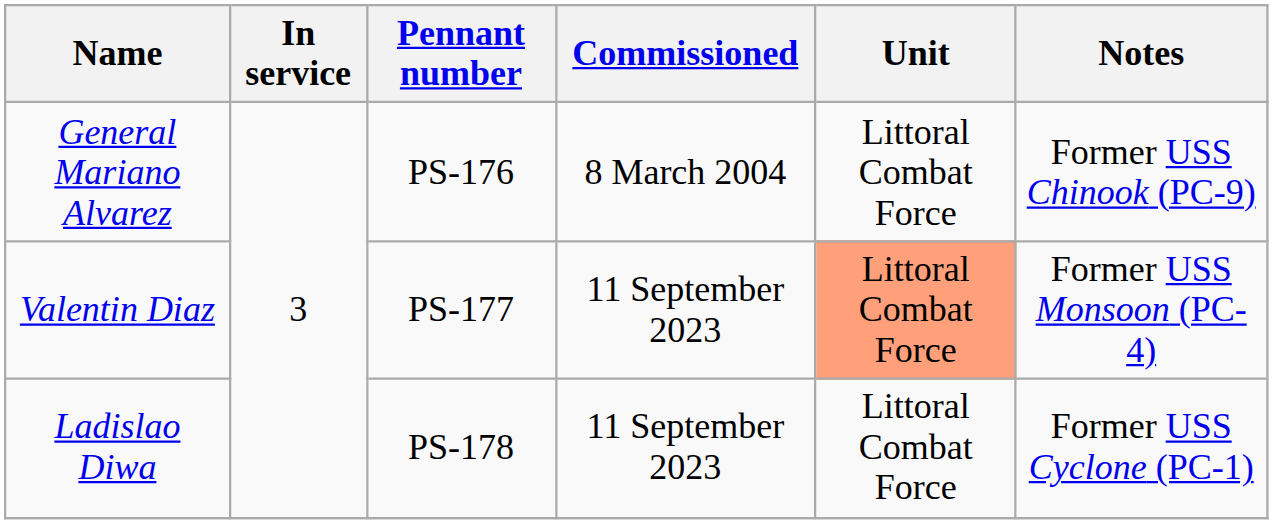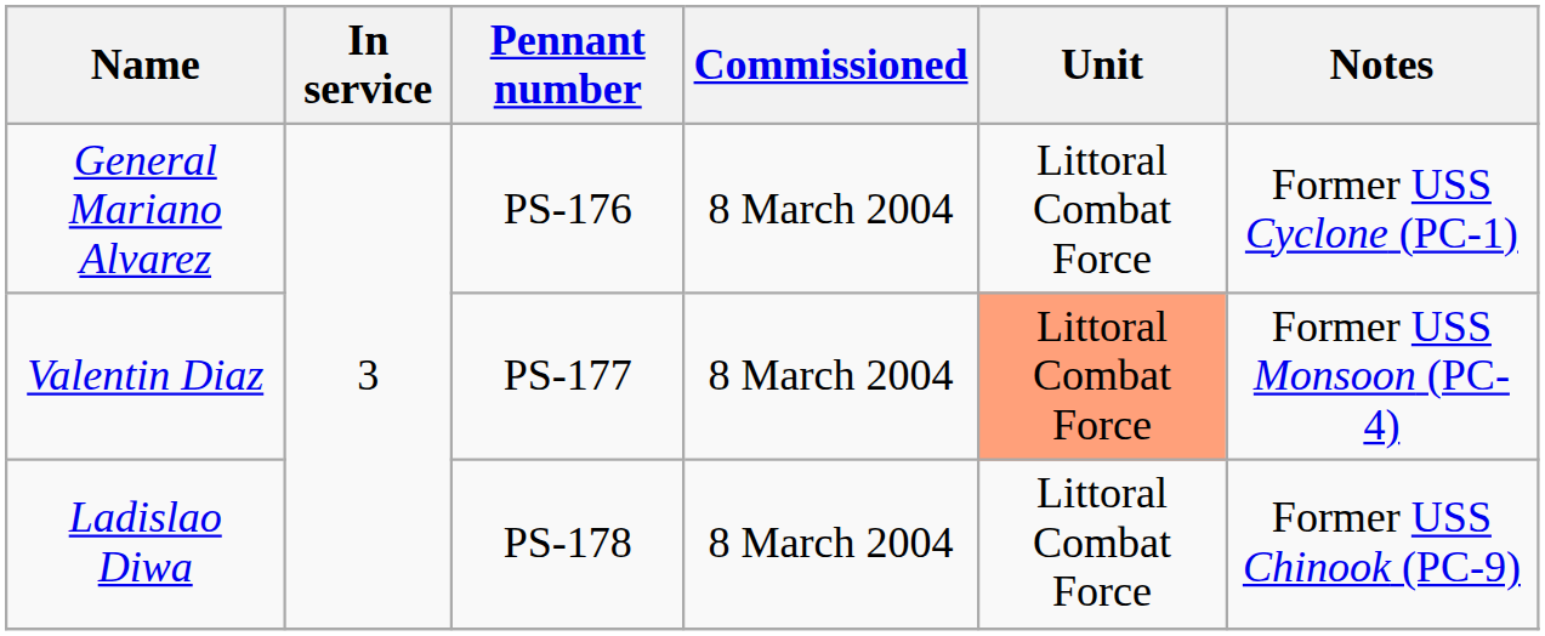 <table class="wikitable" width="90%" style="text-align: center">
 <tr bgcolor="lavender">
 <th>Name</th>
 <th><strong>In service</strong></th>
 <th><a href='#'>Pennant number</a></th>
 <th><a href='#'>Commissioned</a></th>
 <th>Unit</th>
 <th>Notes</th>
 </tr>
 <tr>
 <td valign="top"><a href='#'><em>General Mariano Alvarez</em></a></td>
 <td rowspan="3">3</td>
 <td>PS-176</td>
 <td>8 March 2004</td>
 <td>Littoral Combat Force</td>
-<td>Former <a href='#'>USS <em>Chinook</em> (PC-9)</a></td>
+<td>Former <a href='#'>USS <em>Cyclone</em> (PC-1)</a></td>
 </tr>
 <tr>
 <td><a href='#'><em>Valentin Diaz</em></a></td>
 <td>PS-177</td>
-<td>11 September 2023</td>
+<td>8 March 2004</td>
 <td style="background: lightsalmon;">Littoral Combat Force</td>
 <td>Former <a href='#'>USS <em>Monsoon</em> (PC-4)</a></td>
 </tr>
 <tr>
 <td><a href='#'><em>Ladislao Diwa</em></a></td>
 <td>PS-178</td>
-<td>11 September 2023</td>
+<td>8 March 2004</td>
 <td>Littoral Combat Force</td>
-<td>Former <a href='#'>USS <em>Cyclone</em> (PC-1)</a></td>
+<td>Former <a href='#'>USS <em>Chinook</em> (PC-9)</a></td>
 </tr>
 <tr>
 </tr>
 </table>
